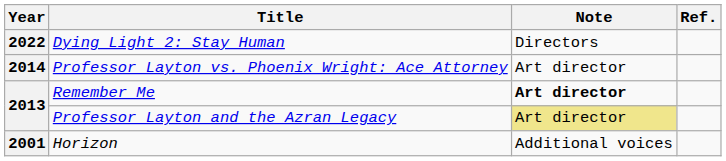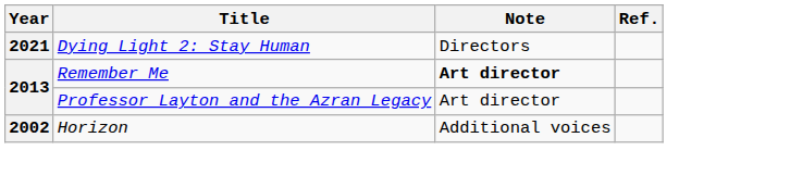 <table class="wikitable">
 <tr>
 <th>Year</th>
 <th>Title</th>
 <th>Note</th>
 <th>Ref.</th>
 </tr>
 <tr>
-<th>2022</th>
+<th>2021</th>
 <td><em><a href='#'>Dying Light 2: Stay Human</a></em></td>
 <td>Directors</td>
-<td></td>
-</tr>
-<tr>
-<th>2014</th>
-<td><em><a href='#'>Professor Layton vs. Phoenix Wright: Ace Attorney</a></em></td>
-<td>Art director</td>
 <td></td>
 </tr>
 <tr>
 <th rowspan="2">2013</th>
 <td><em><a href='#'>Remember Me</a></em></td>
 <td><strong>Art director</strong></td>
 <td></td>
 </tr>
 <tr>
 <td><em><a href='#'>Professor Layton and the Azran Legacy</a></em></td>
-<td style="background: khaki;">Art director</td>
+<td>Art director</td>
 <td></td>
 </tr>
 <tr>
-<th>2001</th>
+<th>2002</th>
 <td><em>Horizon</em></td>
 <td>Additional voices</td>
 <td></td>
 </tr>
 </table>
